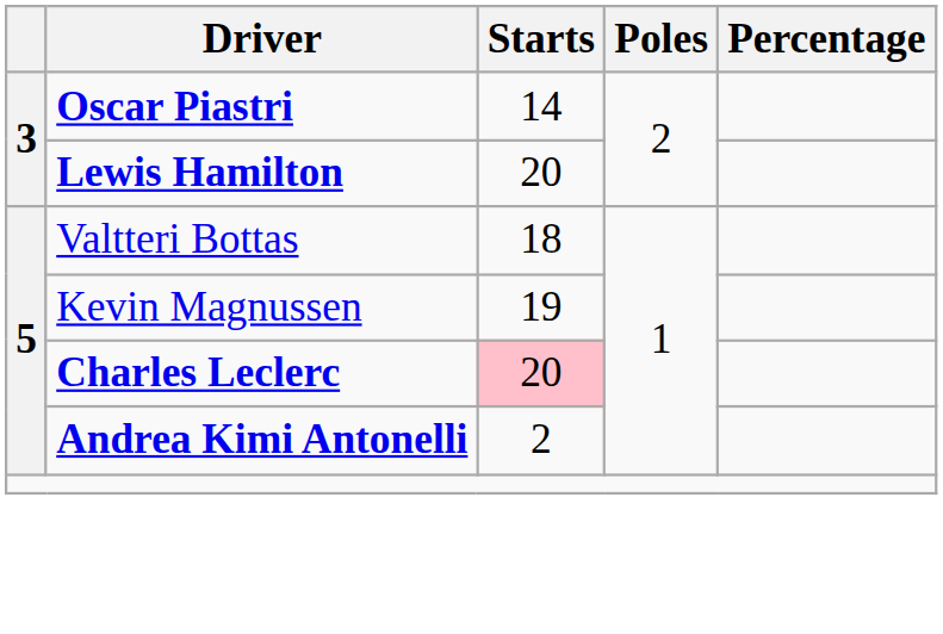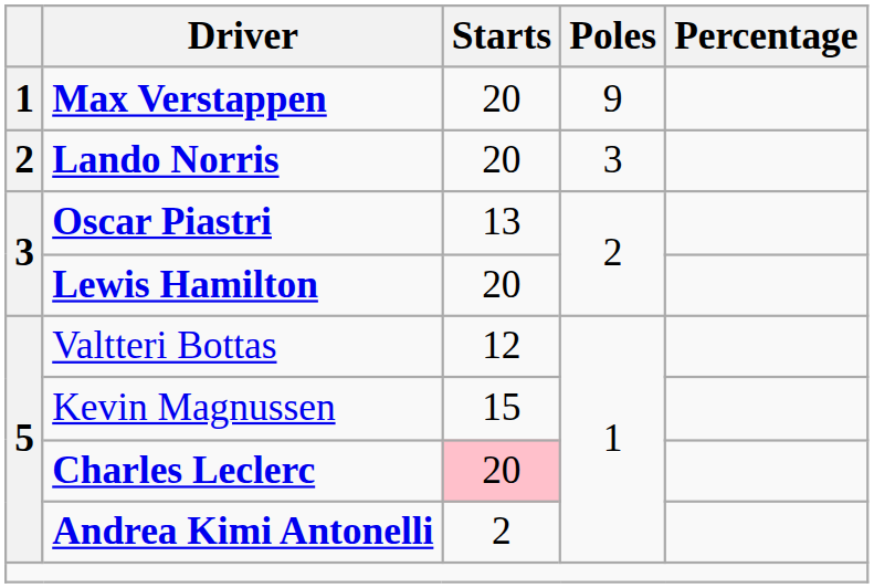 <table class="wikitable" style="text-align:center">
 <tr>
 <th></th>
 <th>Driver</th>
 <th>Starts</th>
 <th>Poles</th>
 <th>Percentage</th>
 </tr>
 <tr>
+<th>1</th>
+<td align=left> <strong><a href='#'>Max Verstappen</a></strong></td>
+<td>20</td>
+<td>9</td>
+<td></td>
+</tr>
+<tr>
+<th>2</th>
+<td align=left> <strong><a href='#'>Lando Norris</a></strong></td>
+<td>20</td>
+<td>3</td>
+<td></td>
+</tr>
+<tr>
 <th rowspan=2>3</th>
 <td align=left> <strong><a href='#'>Oscar Piastri</a></strong></td>
-<td>14</td>
+<td>13</td>
 <td rowspan=2>2</td>
 <td></td>
 </tr>
 <tr>
 <td align="left"> <strong><a href='#'>Lewis Hamilton</a></strong></td>
 <td>20</td>
 <td></td>
 </tr>
 <tr>
 <th rowspan="4">5</th>
 <td align="left"> <a href='#'>Valtteri Bottas</a></td>
-<td>18</td>
+<td>12</td>
 <td rowspan="4">1</td>
 <td></td>
 </tr>
 <tr>
 <td align="left"> <a href='#'>Kevin Magnussen</a></td>
-<td>19</td>
+<td>15</td>
 <td></td>
 </tr>
 <tr>
 <td align="left"> <strong><a href='#'>Charles Leclerc</a></strong></td>
 <td style="background: pink;">20</td>
 <td></td>
 </tr>
 <tr>
 <td align="left"> <strong><a href='#'>Andrea Kimi Antonelli</a></strong></td>
 <td>2</td>
 <td></td>
 </tr>
 <tr>
 <td colspan=5></td>
 </tr>
 </table>
